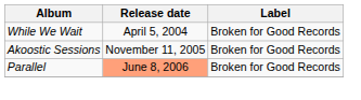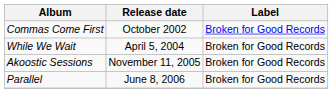 <table class="wikitable">
 <tr>
 <th>Album</th>
 <th>Release date</th>
 <th>Label</th>
+</tr>
+<tr>
+<td><em>Commas Come First</em></td>
+<td align="center">October 2002</td>
+<td align="center"><a href='#'>Broken for Good Records</a></td>
 </tr>
 <tr>
 <td><em>While We Wait</em></td>
 <td align="center">April 5, 2004</td>
 <td align="center">Broken for Good Records</td>
 </tr>
 <tr>
 <td><em>Akoostic Sessions</em></td>
 <td align="center">November 11, 2005</td>
 <td align="center">Broken for Good Records</td>
 </tr>
 <tr>
 <td><em>Parallel</em></td>
-<td align="center" style="background: lightsalmon;">June 8, 2006</td>
+<td align="center">June 8, 2006</td>
 <td align="center">Broken for Good Records</td>
 </tr>
 <tr>
 </tr>
 </table>
